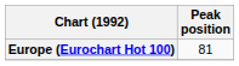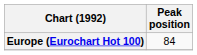 <table class="wikitable plainrowheaders" style="text-align:center">
 <tr>
 <th>Chart (1992)</th>
 <th>Peak<br>position</th>
 </tr>
 <tr>
 <th scope="row">Europe (<a href='#'>Eurochart Hot 100</a>)</th>
-<td>81</td>
+<td>84</td>
 </tr>
 <tr>
 </tr>
 </table>
